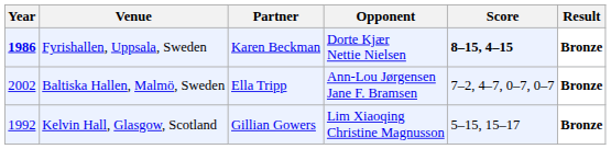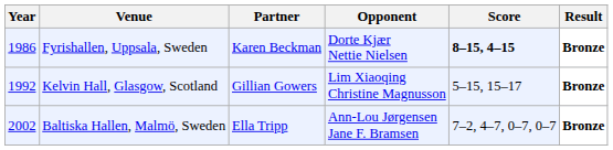 <table class="sortable wikitable" style="font-size: 90%;">
 <tr>
 <th>Year</th>
 <th>Venue</th>
 <th>Partner</th>
 <th>Opponent</th>
 <th>Score</th>
 <th>Result</th>
 </tr>
 <tr style="background:#ECF2FF">
-<td align="center"><strong><a href='#'>1986</a></strong></td>
+<td align="center"><a href='#'>1986</a></td>
 <td align="left"><a href='#'>Fyrishallen</a>, <a href='#'>Uppsala</a>, Sweden</td>
 <td align="left"> <a href='#'>Karen Beckman</a></td>
 <td align="left"> <a href='#'>Dorte Kjær</a><br> <a href='#'>Nettie Nielsen</a></td>
 <td align="left"><strong>8–15, 4–15</strong></td>
 <td style="text-align:left; background: white"> <strong>Bronze</strong></td>
+</tr>
+<tr style="background:#ECF2FF">
+<td align="center"><a href='#'>1992</a></td>
+<td align="left"><a href='#'>Kelvin Hall</a>, <a href='#'>Glasgow</a>, Scotland</td>
+<td align="left"> <a href='#'>Gillian Gowers</a></td>
+<td align="left"> <a href='#'>Lim Xiaoqing</a><br> <a href='#'>Christine Magnusson</a></td>
+<td align="left">5–15, 15–17</td>
+<td style="text-align:left; background:white"> <strong>Bronze</strong></td>
 </tr>
 <tr style="background:#ECF2FF">
 <td align="center"><a href='#'>2002</a></td>
 <td align="left"><a href='#'>Baltiska Hallen</a>, <a href='#'>Malmö</a>, Sweden</td>
 <td align="left"> <a href='#'>Ella Tripp</a></td>
 <td align="left"> <a href='#'>Ann-Lou Jørgensen</a><br> <a href='#'>Jane F. Bramsen</a></td>
 <td align="left">7–2, 4–7, 0–7, 0–7</td>
 <td style="text-align:left; background:white"> <strong>Bronze</strong></td>
 </tr>
-<tr style="background:#ECF2FF">
-<td align="center"><a href='#'>1992</a></td>
-<td align="left"><a href='#'>Kelvin Hall</a>, <a href='#'>Glasgow</a>, Scotland</td>
-<td align="left"> <a href='#'>Gillian Gowers</a></td>
-<td align="left"> <a href='#'>Lim Xiaoqing</a><br> <a href='#'>Christine Magnusson</a></td>
-<td align="left">5–15, 15–17</td>
-<td style="text-align:left; background:white"> <strong>Bronze</strong></td>
-</tr>
 </table>
